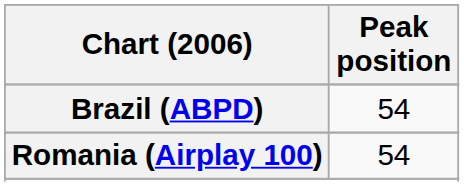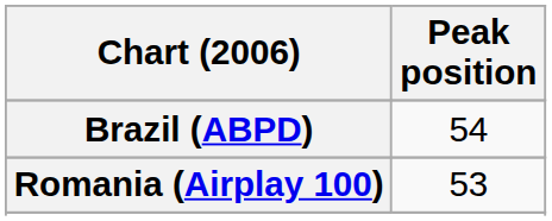 <table class="wikitable sortable plainrowheaders" style="text-align:center">
 <tr>
 <th scope="col">Chart (2006)</th>
 <th scope="col">Peak<br>position</th>
 </tr>
 <tr>
 </tr>
 <tr>
 </tr>
 <tr>
 </tr>
 <tr>
 </tr>
 <tr>
 </tr>
 <tr>
 <th scope="row">Brazil (<a href='#'>ABPD</a>)</th>
 <td>54</td>
 </tr>
 <tr>
 </tr>
 <tr>
 </tr>
 <tr>
 </tr>
 <tr>
 </tr>
 <tr>
 </tr>
 <tr>
 <th scope="row">Romania (<a href='#'>Airplay 100</a>)</th>
-<td>54</td>
+<td>53</td>
 </tr>
 <tr>
 </tr>
 <tr>
 </tr>
 <tr>
 </tr>
 <tr>
 </tr>
 <tr>
 </tr>
 <tr>
 </tr>
 <tr>
 </tr>
 <tr>
 </tr>
 </table>
